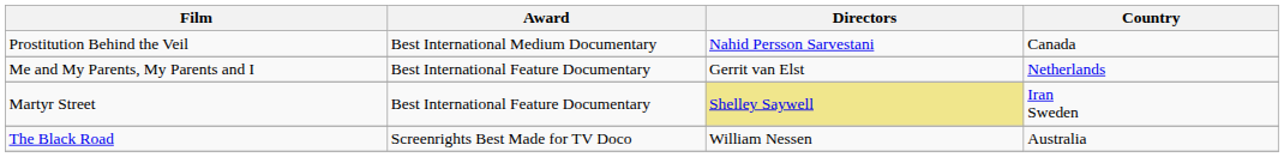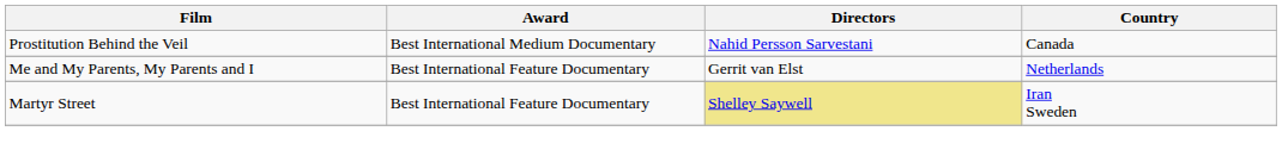 <table class="wikitable" style="width:100%;">
 <tr>
 <th width="30%">Film</th>
 <th width="25%">Award</th>
 <th width="25%">Directors</th>
 <th width="20%">Country</th>
 </tr>
 <tr>
 <td>Prostitution Behind the Veil</td>
 <td>Best International Medium Documentary</td>
 <td><a href='#'>Nahid Persson Sarvestani</a></td>
 <td> Canada</td>
 </tr>
 <tr>
 </tr>
 <tr>
 <td>Me and My Parents, My Parents and I</td>
 <td>Best International Feature Documentary</td>
 <td>Gerrit van Elst</td>
 <td> <a href='#'>Netherlands</a></td>
 </tr>
 <tr>
 </tr>
 <tr>
 <td>Martyr Street</td>
 <td>Best International Feature Documentary</td>
 <td style="background: khaki;"><a href='#'>Shelley Saywell</a></td>
 <td> <a href='#'>Iran</a><br> Sweden</td>
 </tr>
 <tr>
 </tr>
 <tr>
-<td><a href='#'>The Black Road</a></td>
-<td>Screenrights Best Made for TV Doco</td>
-<td>William Nessen</td>
-<td> Australia</td>
-</tr>
-<tr>
 </tr>
 </table>
